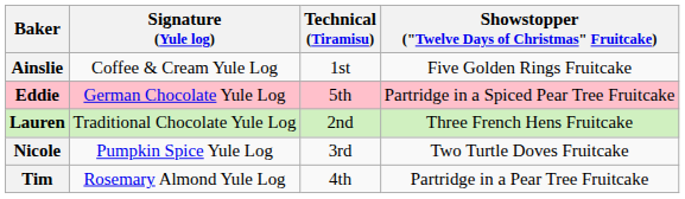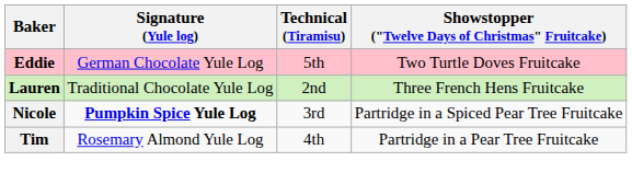 <table class="wikitable sortable" style="text-align:center;">
 <tr>
 <th scope="col">Baker</th>
 <th scope="col" class="unsortable">Signature<br><small>(<a href='#'>Yule log</a>)</small></th>
 <th scope="col">Technical<br><small>(<a href='#'>Tiramisu</a>)</small></th>
 <th scope="col" class="unsortable">Showstopper<br><small>("<a href='#'>Twelve Days of Christmas</a>" <a href='#'>Fruitcake</a>)</small></th>
 </tr>
-<tr>
-<th scope="row">Ainslie</th>
-<td>Coffee & Cream Yule Log</td>
-<td>1st</td>
-<td>Five Golden Rings Fruitcake</td>
-</tr>
 <tr style="background:Pink;">
 <th scope="row" style="background:Pink;">Eddie</th>
 <td><a href='#'>German Chocolate</a> Yule Log</td>
 <td>5th</td>
-<td>Partridge in a Spiced Pear Tree Fruitcake</td>
+<td>Two Turtle Doves Fruitcake</td>
 </tr>
 <tr style="background:#d0f0c0;">
 <th scope="row" style="background:#d0f0c0;">Lauren</th>
 <td>Traditional Chocolate Yule Log</td>
 <td>2nd</td>
 <td>Three French Hens Fruitcake</td>
 </tr>
 <tr>
 <th scope="row">Nicole</th>
-<td><a href='#'>Pumpkin Spice</a> Yule Log</td>
+<td><strong><a href='#'>Pumpkin Spice</a> Yule Log</strong></td>
 <td>3rd</td>
-<td>Two Turtle Doves Fruitcake</td>
+<td>Partridge in a Spiced Pear Tree Fruitcake</td>
 </tr>
 <tr>
 <th scope="row">Tim</th>
 <td><a href='#'>Rosemary</a> Almond Yule Log</td>
 <td>4th</td>
 <td>Partridge in a Pear Tree Fruitcake</td>
 </tr>
 </table>
